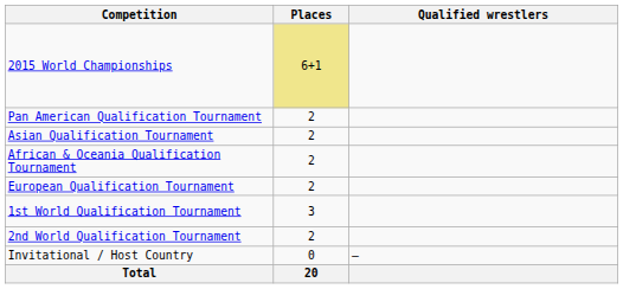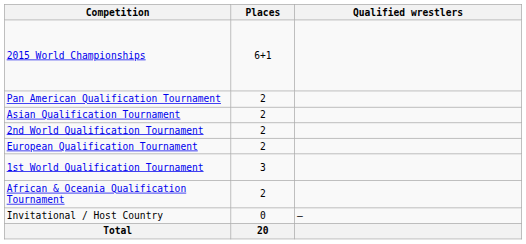 <table class = "wikitable">
 <tr>
 <th width=300>Competition</th>
 <th width=80>Places</th>
 <th width=300>Qualified wrestlers</th>
 </tr>
 <tr>
 <td><a href='#'>2015 World Championships</a></td>
-<td align="center" style="background: khaki;">6+1</td>
+<td align="center">6+1</td>
 <td><br><br><br><br><br><br></td>
 </tr>
 <tr>
 <td><a href='#'>Pan American Qualification Tournament</a></td>
 <td align="center">2</td>
 <td><br></td>
 </tr>
 <tr>
 <td><a href='#'>Asian Qualification Tournament</a></td>
 <td align="center">2</td>
 <td><br></td>
 </tr>
 <tr>
-<td><a href='#'>African & Oceania Qualification Tournament</a></td>
+<td><a href='#'>2nd World Qualification Tournament</a></td>
 <td align="center">2</td>
 <td><br></td>
 </tr>
 <tr>
 <td><a href='#'>European Qualification Tournament</a></td>
 <td align="center">2</td>
 <td><br></td>
 </tr>
 <tr>
 <td><a href='#'>1st World Qualification Tournament</a></td>
 <td align="center">3</td>
 <td><br><br></td>
 </tr>
 <tr>
-<td><a href='#'>2nd World Qualification Tournament</a></td>
+<td><a href='#'>African & Oceania Qualification Tournament</a></td>
 <td align="center">2</td>
 <td><br></td>
 </tr>
 <tr>
 <td>Invitational / Host Country</td>
 <td align="center">0</td>
 <td>—</td>
 </tr>
 <tr>
 <th>Total</th>
 <th>20</th>
 <th></th>
 </tr>
 </table>
